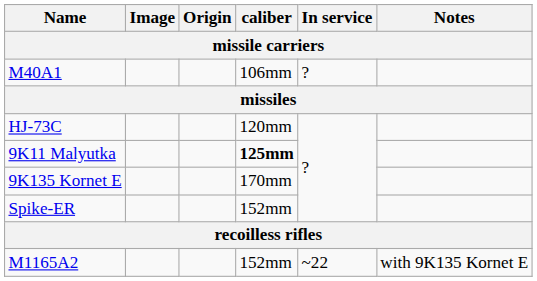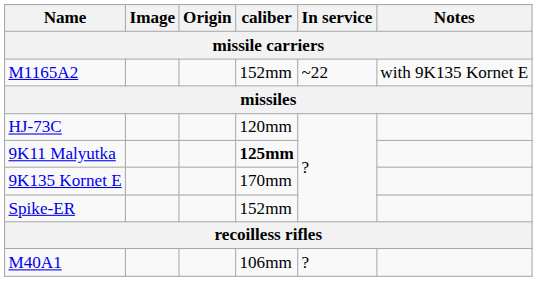 <table class="wikitable">
 <tr>
 <th>Name</th>
 <th>Image</th>
 <th>Origin</th>
 <th>caliber</th>
 <th>In service</th>
 <th>Notes</th>
 </tr>
 <tr>
 <th colspan="6">missile carriers</th>
 </tr>
 <tr>
-<td><a href='#'>M40A1</a></td>
+<td><a href='#'>M1165A2</a></td>
 <td></td>
 <td></td>
-<td>106mm</td>
-<td>?</td>
-<td></td>
+<td>152mm</td>
+<td>~22</td>
+<td>with 9K135 Kornet E</td>
 </tr>
 <tr>
 <th colspan="6">missiles</th>
 </tr>
 <tr>
 <td><a href='#'>HJ-73C</a></td>
 <td></td>
 <td></td>
 <td>120mm</td>
 <td rowspan="4">?</td>
 <td></td>
 </tr>
 <tr>
 <td><a href='#'>9K11 Malyutka</a></td>
 <td></td>
 <td></td>
 <td><strong>125mm</strong></td>
 <td></td>
 </tr>
 <tr>
 <td><a href='#'>9K135 Kornet E</a></td>
 <td></td>
 <td></td>
 <td>170mm</td>
 <td></td>
 </tr>
 <tr>
 <td><a href='#'>Spike-ER</a></td>
 <td></td>
 <td></td>
 <td>152mm</td>
 <td></td>
 </tr>
 <tr>
 <th colspan="6">recoilless rifles</th>
 </tr>
 <tr>
-<td><a href='#'>M1165A2</a></td>
+<td><a href='#'>M40A1</a></td>
 <td></td>
 <td></td>
-<td>152mm</td>
-<td>~22</td>
-<td>with 9K135 Kornet E</td>
+<td>106mm</td>
+<td>?</td>
+<td></td>
 </tr>
 </table>
